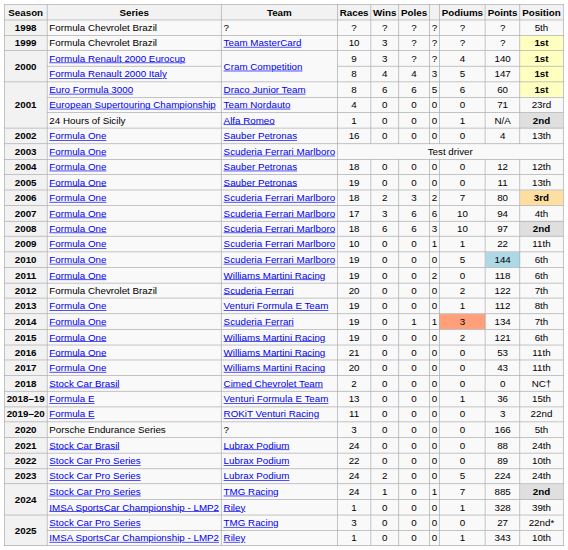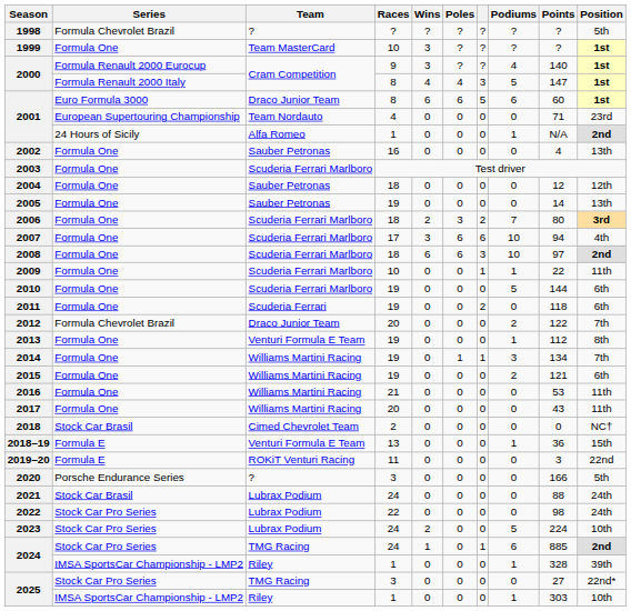 <table class="wikitable" style="font-size: 90%; text-align:center">
 <tr>
 <th>Season</th>
 <th>Series</th>
 <th>Team</th>
 <th>Races</th>
 <th>Wins</th>
 <th>Poles</th>
 <th></th>
 <th>Podiums</th>
 <th>Points</th>
 <th>Position</th>
 </tr>
 <tr>
 <th>1998</th>
 <td align=left>Formula Chevrolet Brazil</td>
 <td align=left>?</td>
 <td>?</td>
 <td>?</td>
 <td>?</td>
 <td>?</td>
 <td>?</td>
 <td>?</td>
 <td align="center">5th</td>
 </tr>
 <tr>
 <th>1999</th>
-<td align=left>Formula Chevrolet Brazil</td>
+<td align=left><a href='#'>Formula One</a></td>
 <td align=left><a href='#'>Team MasterCard</a></td>
 <td>10</td>
 <td>3</td>
 <td>?</td>
 <td>?</td>
 <td>?</td>
 <td>?</td>
 <td style="background:#FFFFBF;"><strong>1st</strong></td>
 </tr>
 <tr>
 <th rowspan=2>2000</th>
 <td align=left><a href='#'>Formula Renault 2000 Eurocup</a></td>
 <td align=left rowspan=2><a href='#'>Cram Competition</a></td>
 <td>9</td>
 <td>3</td>
 <td>?</td>
 <td>?</td>
 <td>4</td>
 <td>140</td>
 <td style="background:#FFFFBF;"><strong>1st</strong></td>
 </tr>
 <tr>
 <td align=left><a href='#'>Formula Renault 2000 Italy</a></td>
 <td>8</td>
 <td>4</td>
 <td>4</td>
 <td>3</td>
 <td>5</td>
 <td>147</td>
 <td style="background:#FFFFBF;"><strong>1st</strong></td>
 </tr>
 <tr>
 <th rowspan=3>2001</th>
 <td align=left><a href='#'>Euro Formula 3000</a></td>
 <td align=left><a href='#'>Draco Junior Team</a></td>
 <td>8</td>
 <td>6</td>
 <td>6</td>
 <td>5</td>
 <td>6</td>
 <td>60</td>
 <td style="background:#FFFFBF;"><strong>1st</strong></td>
 </tr>
 <tr>
 <td align=left><a href='#'>European Supertouring Championship</a></td>
 <td align=left><a href='#'>Team Nordauto</a></td>
 <td>4</td>
 <td>0</td>
 <td>0</td>
 <td>0</td>
 <td>0</td>
 <td>71</td>
 <td>23rd</td>
 </tr>
 <tr>
 <td align=left>24 Hours of Sicily</td>
 <td align=left><a href='#'>Alfa Romeo</a></td>
 <td>1</td>
 <td>0</td>
 <td>0</td>
 <td>0</td>
 <td>1</td>
 <td>N/A</td>
 <td style="background:#DFDFDF;"><strong>2nd</strong></td>
 </tr>
 <tr>
 <th>2002</th>
 <td align=left><a href='#'>Formula One</a></td>
 <td align=left><a href='#'>Sauber Petronas</a></td>
 <td>16</td>
 <td>0</td>
 <td>0</td>
 <td>0</td>
 <td>0</td>
 <td>4</td>
 <td>13th</td>
 </tr>
 <tr>
 <th>2003</th>
 <td align=left><a href='#'>Formula One</a></td>
 <td align=left><a href='#'>Scuderia Ferrari Marlboro</a></td>
 <td colspan=7 align=center>Test driver</td>
 </tr>
 <tr>
 <th>2004</th>
 <td align=left><a href='#'>Formula One</a></td>
 <td align=left><a href='#'>Sauber Petronas</a></td>
 <td>18</td>
 <td>0</td>
 <td>0</td>
 <td>0</td>
 <td>0</td>
 <td>12</td>
 <td>12th</td>
 </tr>
 <tr>
 <th>2005</th>
 <td align=left><a href='#'>Formula One</a></td>
 <td align=left><a href='#'>Sauber Petronas</a></td>
 <td>19</td>
 <td>0</td>
 <td>0</td>
 <td>0</td>
 <td>0</td>
-<td>11</td>
+<td>14</td>
 <td>13th</td>
 </tr>
 <tr>
 <th>2006</th>
 <td align=left><a href='#'>Formula One</a></td>
 <td align=left><a href='#'>Scuderia Ferrari Marlboro</a></td>
 <td>18</td>
 <td>2</td>
 <td>3</td>
 <td>2</td>
 <td>7</td>
 <td>80</td>
 <td style="background:#FFDF9F;"><strong>3rd</strong></td>
 </tr>
 <tr>
 <th>2007</th>
 <td align=left><a href='#'>Formula One</a></td>
 <td align=left><a href='#'>Scuderia Ferrari Marlboro</a></td>
 <td>17</td>
 <td>3</td>
 <td>6</td>
 <td>6</td>
 <td>10</td>
 <td>94</td>
 <td>4th</td>
 </tr>
 <tr>
 <th>2008</th>
 <td align=left><a href='#'>Formula One</a></td>
 <td align=left><a href='#'>Scuderia Ferrari Marlboro</a></td>
 <td>18</td>
 <td>6</td>
 <td>6</td>
 <td>3</td>
 <td>10</td>
 <td>97</td>
 <td style="background:#DFDFDF;"><strong>2nd</strong></td>
 </tr>
 <tr>
 <th>2009</th>
 <td align=left><a href='#'>Formula One</a></td>
 <td align=left><a href='#'>Scuderia Ferrari Marlboro</a></td>
 <td>10</td>
 <td>0</td>
 <td>0</td>
 <td>1</td>
 <td>1</td>
 <td>22</td>
 <td>11th</td>
 </tr>
 <tr>
 <th>2010</th>
 <td align=left><a href='#'>Formula One</a></td>
 <td align=left nowrap><a href='#'>Scuderia Ferrari Marlboro</a></td>
 <td>19</td>
 <td>0</td>
 <td>0</td>
 <td>0</td>
 <td>5</td>
-<td style="background: lightblue;">144</td>
+<td>144</td>
 <td>6th</td>
 </tr>
 <tr>
 <th>2011</th>
 <td align=left><a href='#'>Formula One</a></td>
-<td align=left><a href='#'>Williams Martini Racing</a></td>
+<td align=left><a href='#'>Scuderia Ferrari</a></td>
 <td>19</td>
 <td>0</td>
 <td>0</td>
 <td>2</td>
 <td>0</td>
 <td>118</td>
 <td>6th</td>
 </tr>
 <tr>
 <th>2012</th>
 <td align=left>Formula Chevrolet Brazil</td>
-<td align=left><a href='#'>Scuderia Ferrari</a></td>
+<td align=left><a href='#'>Draco Junior Team</a></td>
 <td>20</td>
 <td>0</td>
 <td>0</td>
 <td>0</td>
 <td>2</td>
 <td>122</td>
 <td>7th</td>
 </tr>
 <tr>
 <th>2013</th>
 <td align=left><a href='#'>Formula One</a></td>
 <td align=left><a href='#'>Venturi Formula E Team</a></td>
 <td>19</td>
 <td>0</td>
 <td>0</td>
 <td>0</td>
 <td>1</td>
 <td>112</td>
 <td>8th</td>
 </tr>
 <tr>
 <th>2014</th>
 <td align=left><a href='#'>Formula One</a></td>
-<td align=left><a href='#'>Scuderia Ferrari</a></td>
+<td align=left><a href='#'>Williams Martini Racing</a></td>
 <td>19</td>
 <td>0</td>
 <td>1</td>
 <td>1</td>
-<td style="background: lightsalmon;">3</td>
+<td>3</td>
 <td>134</td>
 <td>7th</td>
 </tr>
 <tr>
 <th>2015</th>
 <td align=left><a href='#'>Formula One</a></td>
 <td align=left><a href='#'>Williams Martini Racing</a></td>
 <td>19</td>
 <td>0</td>
 <td>0</td>
 <td>0</td>
 <td>2</td>
 <td>121</td>
 <td>6th</td>
 </tr>
 <tr>
 <th>2016</th>
 <td align=left><a href='#'>Formula One</a></td>
 <td align=left><a href='#'>Williams Martini Racing</a></td>
 <td>21</td>
 <td>0</td>
 <td>0</td>
 <td>0</td>
 <td>0</td>
 <td>53</td>
 <td>11th</td>
 </tr>
 <tr>
 <th>2017</th>
 <td align=left><a href='#'>Formula One</a></td>
 <td align=left nowrap><a href='#'>Williams Martini Racing</a></td>
 <td>20</td>
 <td>0</td>
 <td>0</td>
 <td>0</td>
 <td>0</td>
 <td>43</td>
 <td>11th</td>
 </tr>
 <tr>
 <th>2018</th>
 <td align=left><a href='#'>Stock Car Brasil</a></td>
 <td align=left><a href='#'>Cimed Chevrolet Team</a></td>
 <td>2</td>
 <td>0</td>
 <td>0</td>
 <td>0</td>
 <td>0</td>
 <td>0</td>
 <td>NC†</td>
 </tr>
 <tr>
 <th>2018–19</th>
 <td align=left><a href='#'>Formula E</a></td>
 <td align=left><a href='#'>Venturi Formula E Team</a></td>
 <td>13</td>
 <td>0</td>
 <td>0</td>
 <td>0</td>
 <td>1</td>
 <td>36</td>
 <td>15th</td>
 </tr>
 <tr>
 <th nowrap>2019–20</th>
 <td align=left><a href='#'>Formula E</a></td>
 <td align=left><a href='#'>ROKiT Venturi Racing</a></td>
 <td>11</td>
 <td>0</td>
 <td>0</td>
 <td>0</td>
 <td>0</td>
 <td>3</td>
 <td>22nd</td>
 </tr>
 <tr>
 <th>2020</th>
 <td align=left>Porsche Endurance Series</td>
 <td align=left>?</td>
 <td>3</td>
 <td>0</td>
 <td>0</td>
 <td>0</td>
 <td>0</td>
 <td>166</td>
 <td>5th</td>
 </tr>
 <tr>
 <th>2021</th>
 <td align=left><a href='#'>Stock Car Brasil</a></td>
 <td align=left><a href='#'>Lubrax Podium</a></td>
 <td>24</td>
 <td>0</td>
 <td>0</td>
 <td>0</td>
 <td>0</td>
 <td>88</td>
 <td>24th</td>
 </tr>
 <tr>
 <th>2022</th>
 <td align=left><a href='#'>Stock Car Pro Series</a></td>
 <td align=left><a href='#'>Lubrax Podium</a></td>
 <td>22</td>
 <td>0</td>
 <td>0</td>
 <td>0</td>
 <td>0</td>
-<td>89</td>
-<td>10th</td>
+<td>98</td>
+<td>24th</td>
 </tr>
 <tr>
 <th>2023</th>
 <td align=left><a href='#'>Stock Car Pro Series</a></td>
 <td align=left><a href='#'>Lubrax Podium</a></td>
 <td>24</td>
 <td>2</td>
 <td>0</td>
 <td>0</td>
 <td>5</td>
 <td>224</td>
-<td>24th</td>
+<td>10th</td>
 </tr>
 <tr>
 <th rowspan=2>2024</th>
 <td align=left><a href='#'>Stock Car Pro Series</a></td>
 <td align=left><a href='#'>TMG Racing</a></td>
 <td>24</td>
 <td>1</td>
 <td>0</td>
 <td>1</td>
-<td>7</td>
+<td>6</td>
 <td>885</td>
 <td style="background:#DFDFDF;"><strong>2nd</strong></td>
 </tr>
 <tr>
 <td align=left nowrap><a href='#'>IMSA SportsCar Championship - LMP2</a></td>
 <td align=left><a href='#'>Riley</a></td>
 <td>1</td>
 <td>0</td>
 <td>0</td>
 <td>0</td>
 <td>1</td>
 <td>328</td>
 <td>39th</td>
 </tr>
 <tr>
 <th rowspan=2>2025</th>
 <td align=left><a href='#'>Stock Car Pro Series</a></td>
 <td align=left><a href='#'>TMG Racing</a></td>
 <td>3</td>
 <td>0</td>
 <td>0</td>
 <td>0</td>
 <td>0</td>
 <td>27</td>
 <td>22nd*</td>
 </tr>
 <tr>
 <td align=left><a href='#'>IMSA SportsCar Championship - LMP2</a></td>
 <td align=left><a href='#'>Riley</a></td>
 <td>1</td>
 <td>0</td>
 <td>0</td>
 <td>0</td>
 <td>1</td>
-<td>343</td>
+<td>303</td>
 <td>10th</td>
 </tr>
 </table>
